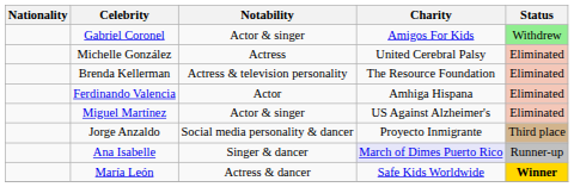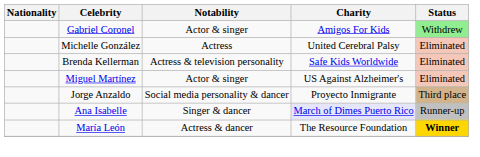 <table class="wikitable sortable plainrowheaders" style="text-align:center;">
 <tr>
 <th scope="col">Nationality</th>
 <th scope="col">Celebrity</th>
 <th scope="col">Notability</th>
 <th scope="col">Charity</th>
 <th scope="col">Status</th>
 </tr>
 <tr>
 <td scope="row"></td>
 <td><a href='#'>Gabriel Coronel</a></td>
 <td>Actor & singer</td>
 <td><a href='#'>Amigos For Kids</a></td>
 <td style=background:lightgreen>Withdrew<br></td>
 </tr>
 <tr>
 <td scope="row"></td>
 <td>Michelle González</td>
 <td>Actress</td>
 <td>United Cerebral Palsy</td>
 <td style="background:#f4c7b8">Eliminated<br></td>
 </tr>
 <tr>
 <td scope="row"></td>
 <td>Brenda Kellerman</td>
 <td>Actress & television personality</td>
-<td>The Resource Foundation</td>
-<td style="background:#f4c7b8">Eliminated<br></td>
-</tr>
-<tr>
-<td scope="row"></td>
-<td><a href='#'>Ferdinando Valencia</a></td>
-<td>Actor</td>
-<td>Amhiga Hispana</td>
+<td><a href='#'>Safe Kids Worldwide</a></td>
 <td style="background:#f4c7b8">Eliminated<br></td>
 </tr>
 <tr>
 <td scope="row"></td>
 <td><a href='#'>Miguel Martínez</a></td>
 <td>Actor & singer</td>
 <td>US Against Alzheimer's</td>
 <td style="background:#f4c7b8">Eliminated<br></td>
 </tr>
 <tr>
 <td scope="row"></td>
 <td>Jorge Anzaldo</td>
 <td>Social media personality & dancer</td>
 <td>Proyecto Inmigrante</td>
 <td style="background:tan">Third place<br></td>
 </tr>
 <tr>
 <td scope="row"></td>
 <td><a href='#'>Ana Isabelle</a></td>
 <td>Singer & dancer</td>
 <td style="background: lavender;"><a href='#'>March of Dimes Puerto Rico</a></td>
 <td style="background:silver">Runner-up<br></td>
 </tr>
 <tr>
 <td scope="row"></td>
 <td><a href='#'>María León</a></td>
 <td>Actress & dancer</td>
-<td><a href='#'>Safe Kids Worldwide</a></td>
+<td>The Resource Foundation</td>
 <td style="background:gold"><strong>Winner</strong><br></td>
 </tr>
 <tr>
 </tr>
 </table>
